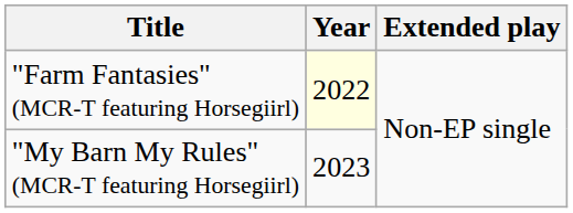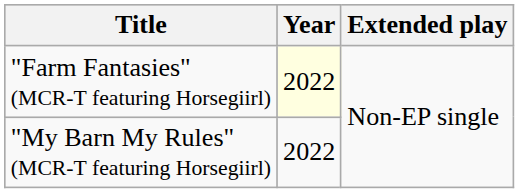 <table class="wikitable">
 <tr>
 <th>Title</th>
 <th>Year</th>
 <th><strong>Extended play</strong></th>
 </tr>
 <tr>
 <td>"Farm Fantasies"<br><small>(MCR-T featuring Horsegiirl)</small></td>
 <td style="background: lightyellow;">2022</td>
 <td rowspan="2">Non-EP single</td>
 </tr>
 <tr>
 <td>"My Barn My Rules"<br><small>(MCR-T featuring Horsegiirl)</small></td>
-<td>2023</td>
+<td>2022</td>
 </tr>
 </table>
